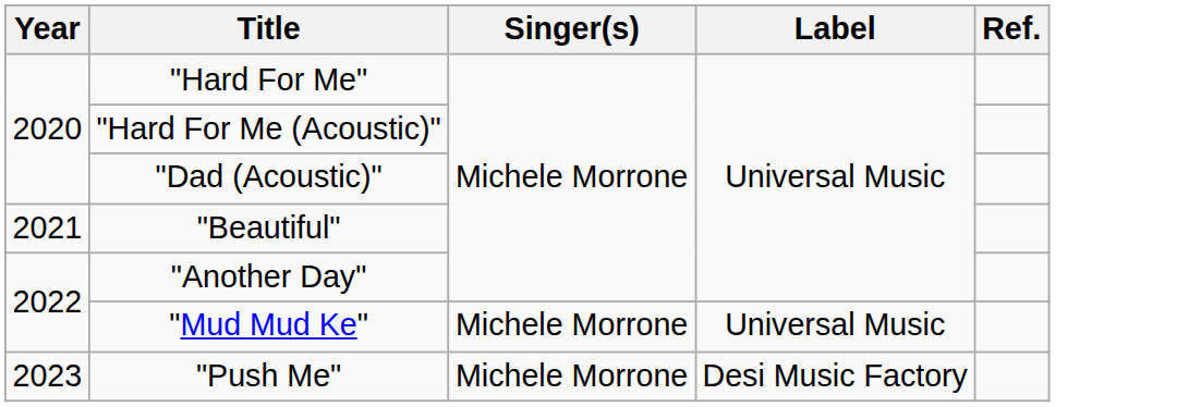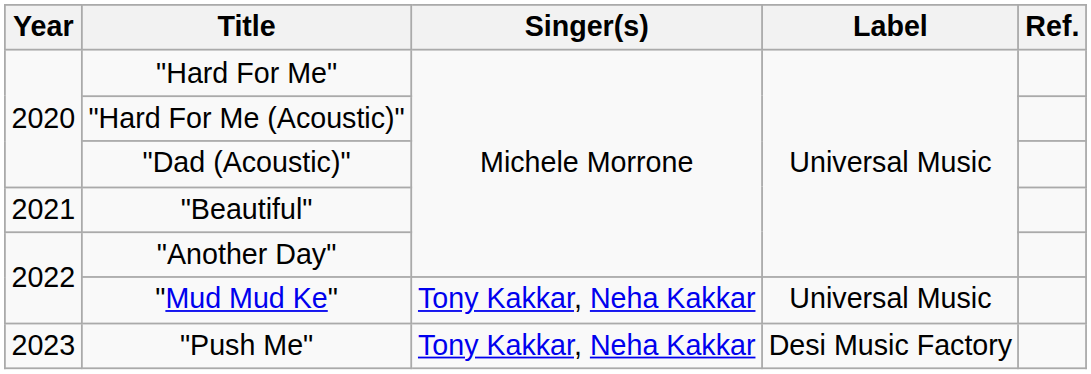 <table class="wikitable" style="text-align:center;">
 <tr>
 <th>Year</th>
 <th>Title</th>
 <th>Singer(s)</th>
 <th>Label</th>
 <th>Ref.</th>
 </tr>
 <tr>
 <td rowspan="3">2020</td>
 <td>"Hard For Me"</td>
 <td rowspan="5">Michele Morrone</td>
 <td rowspan="5">Universal Music</td>
 <td></td>
 </tr>
 <tr>
 <td>"Hard For Me (Acoustic)"</td>
 <td></td>
 </tr>
 <tr>
 <td>"Dad (Acoustic)"</td>
 <td></td>
 </tr>
 <tr>
 <td>2021</td>
 <td>"Beautiful"</td>
 <td></td>
 </tr>
 <tr>
 <td rowspan="2">2022</td>
 <td>"Another Day"</td>
 <td></td>
 </tr>
 <tr>
 <td>"<a href='#'>Mud Mud Ke</a>"</td>
-<td>Michele Morrone</td>
+<td><a href='#'>Tony Kakkar</a>, <a href='#'>Neha Kakkar</a></td>
 <td>Universal Music</td>
 <td></td>
 </tr>
 <tr>
 <td>2023</td>
 <td>"Push Me"</td>
-<td>Michele Morrone</td>
+<td><a href='#'>Tony Kakkar</a>, <a href='#'>Neha Kakkar</a></td>
 <td>Desi Music Factory</td>
 <td></td>
 </tr>
 </table>
